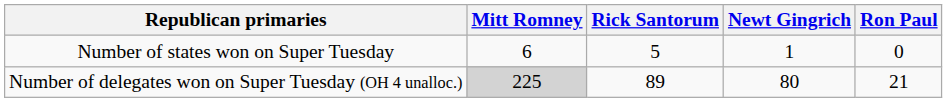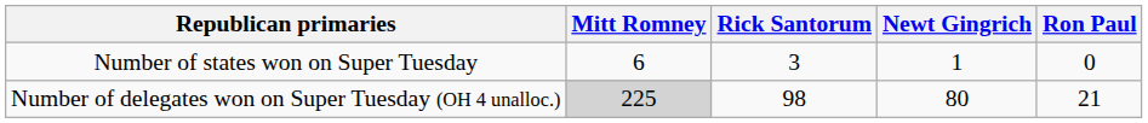 <table class="wikitable" style="text-align:center;">
 <tr>
 <th>Republican primaries</th>
 <th><a href='#'>Mitt Romney</a></th>
 <th><a href='#'>Rick Santorum</a></th>
 <th><a href='#'>Newt Gingrich</a></th>
 <th><a href='#'>Ron Paul</a></th>
 </tr>
 <tr>
 <td>Number of states won on Super Tuesday</td>
 <td>6</td>
-<td>5</td>
+<td>3</td>
 <td>1</td>
 <td>0</td>
 </tr>
 <tr>
 <td>Number of delegates won on Super Tuesday <small>(OH 4 unalloc.)</small></td>
 <td style="background: lightgrey;">225</td>
-<td>89</td>
+<td>98</td>
 <td>80</td>
 <td>21</td>
 </tr>
 </table>
